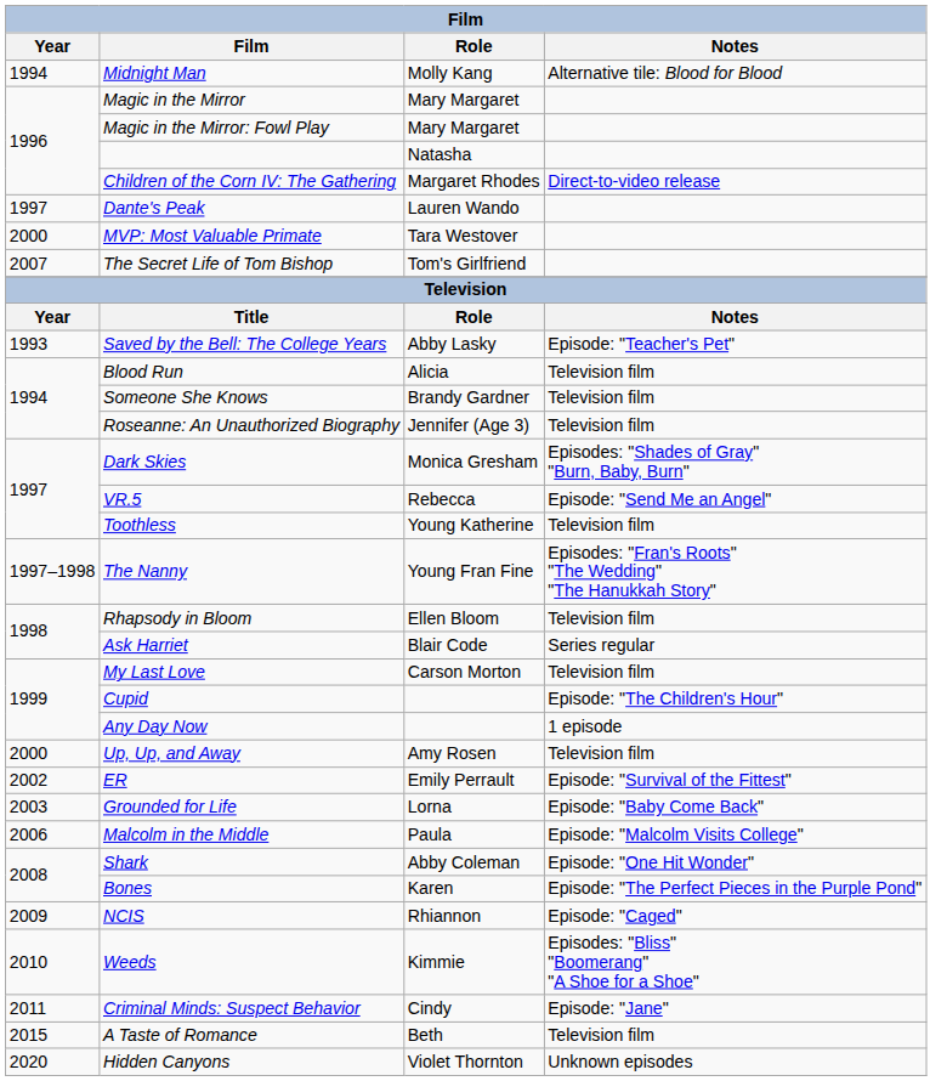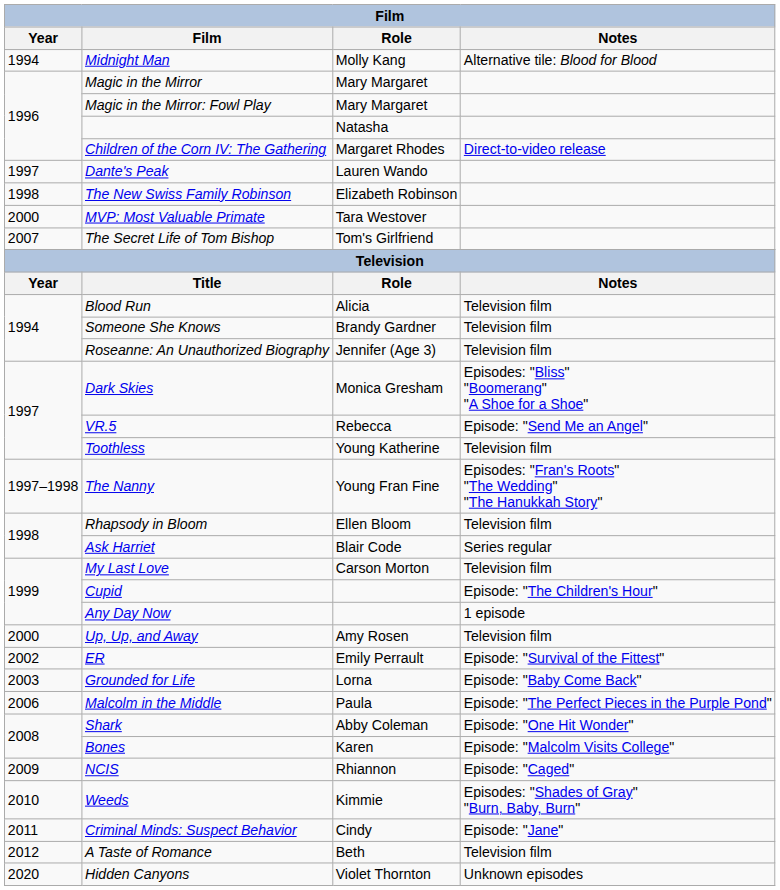 <table class="wikitable" style="font-size: 90%;">
 <tr>
 <th colspan="4" style="background: LightSteelBlue;">Film</th>
 </tr>
 <tr>
 <th>Year</th>
 <th>Film</th>
 <th>Role</th>
 <th>Notes</th>
 </tr>
 <tr>
 <td>1994</td>
 <td><em><a href='#'>Midnight Man</a></em></td>
 <td>Molly Kang</td>
 <td>Alternative tile: <em>Blood for Blood</em></td>
 </tr>
 <tr>
 <td rowspan=4>1996</td>
 <td><em>Magic in the Mirror</em></td>
 <td>Mary Margaret</td>
 <td></td>
 </tr>
 <tr>
 <td><em>Magic in the Mirror: Fowl Play</em></td>
 <td>Mary Margaret</td>
 <td></td>
 </tr>
 <tr>
 <td><em></em></td>
 <td>Natasha</td>
 <td></td>
 </tr>
 <tr>
 <td><em><a href='#'>Children of the Corn IV: The Gathering</a></em></td>
 <td>Margaret Rhodes</td>
 <td><a href='#'>Direct-to-video release</a></td>
 </tr>
 <tr>
 <td>1997</td>
 <td><em><a href='#'>Dante's Peak</a></em></td>
 <td>Lauren Wando</td>
 <td></td>
 </tr>
 <tr>
+<td>1998</td>
+<td><em><a href='#'>The New Swiss Family Robinson</a></em></td>
+<td>Elizabeth Robinson</td>
+<td></td>
+</tr>
+<tr>
 <td>2000</td>
 <td><em><a href='#'>MVP: Most Valuable Primate</a></em></td>
 <td>Tara Westover</td>
 <td></td>
 </tr>
 <tr>
 <td>2007</td>
 <td><em>The Secret Life of Tom Bishop</em></td>
 <td>Tom's Girlfriend</td>
 <td></td>
 </tr>
 <tr>
 </tr>
 <tr>
 <th colspan="4" style="background: LightSteelBlue;">Television</th>
 </tr>
 <tr>
 <th>Year</th>
 <th>Title</th>
 <th>Role</th>
 <th>Notes</th>
 </tr>
 <tr>
-<td>1993</td>
-<td><em><a href='#'>Saved by the Bell: The College Years</a></em></td>
-<td>Abby Lasky</td>
-<td>Episode: "<a href='#'>Teacher's Pet</a>"</td>
-</tr>
-<tr>
 <td rowspan=3>1994</td>
 <td><em>Blood Run</em></td>
 <td>Alicia</td>
 <td>Television film</td>
 </tr>
 <tr>
 <td><em>Someone She Knows</em></td>
 <td>Brandy Gardner</td>
 <td>Television film</td>
 </tr>
 <tr>
 <td><em>Roseanne: An Unauthorized Biography</em></td>
 <td>Jennifer (Age 3)</td>
 <td>Television film</td>
 </tr>
 <tr>
 <td rowspan=3>1997</td>
 <td><em><a href='#'>Dark Skies</a></em></td>
 <td>Monica Gresham</td>
-<td>Episodes: "<a href='#'>Shades of Gray</a>"<br>"<a href='#'>Burn, Baby, Burn</a>"</td>
+<td>Episodes: "<a href='#'>Bliss</a>"<br>"<a href='#'>Boomerang</a>"<br>"<a href='#'>A Shoe for a Shoe</a>"</td>
 </tr>
 <tr>
 <td><em><a href='#'>VR.5</a></em></td>
 <td>Rebecca</td>
 <td>Episode: "<a href='#'>Send Me an Angel</a>"</td>
 </tr>
 <tr>
 <td><em><a href='#'>Toothless</a></em></td>
 <td>Young Katherine</td>
 <td>Television film</td>
 </tr>
 <tr>
 <td>1997–1998</td>
 <td><em><a href='#'>The Nanny</a></em></td>
 <td>Young Fran Fine</td>
 <td>Episodes: "<a href='#'>Fran's Roots</a>"<br>"<a href='#'>The Wedding</a>"<br>"<a href='#'>The Hanukkah Story</a>"</td>
 </tr>
 <tr>
 <td rowspan=2>1998</td>
 <td><em>Rhapsody in Bloom</em></td>
 <td>Ellen Bloom</td>
 <td>Television film</td>
 </tr>
 <tr>
 <td><em><a href='#'>Ask Harriet</a></em></td>
 <td>Blair Code</td>
 <td>Series regular</td>
 </tr>
 <tr>
 <td rowspan=3>1999</td>
 <td><em><a href='#'>My Last Love</a></em></td>
 <td>Carson Morton</td>
 <td>Television film</td>
 </tr>
 <tr>
 <td><em><a href='#'>Cupid</a></em></td>
 <td></td>
 <td>Episode: "<a href='#'>The Children's Hour</a>"</td>
 </tr>
 <tr>
 <td><em><a href='#'>Any Day Now</a></em></td>
 <td></td>
 <td>1 episode</td>
 </tr>
 <tr>
 <td>2000</td>
 <td><em><a href='#'>Up, Up, and Away</a></em></td>
 <td>Amy Rosen</td>
 <td>Television film</td>
 </tr>
 <tr>
 <td>2002</td>
 <td><em><a href='#'>ER</a></em></td>
 <td>Emily Perrault</td>
 <td>Episode: "<a href='#'>Survival of the Fittest</a>"</td>
 </tr>
 <tr>
 <td>2003</td>
 <td><em><a href='#'>Grounded for Life</a></em></td>
 <td>Lorna</td>
 <td>Episode: "<a href='#'>Baby Come Back</a>"</td>
 </tr>
 <tr>
 <td>2006</td>
 <td><em><a href='#'>Malcolm in the Middle</a></em></td>
 <td>Paula</td>
-<td>Episode: "<a href='#'>Malcolm Visits College</a>"</td>
+<td>Episode: "<a href='#'>The Perfect Pieces in the Purple Pond</a>"</td>
 </tr>
 <tr>
 <td rowspan=2>2008</td>
 <td><em><a href='#'>Shark</a></em></td>
 <td>Abby Coleman</td>
 <td>Episode: "<a href='#'>One Hit Wonder</a>"</td>
 </tr>
 <tr>
 <td><em><a href='#'>Bones</a></em></td>
 <td>Karen</td>
-<td>Episode: "<a href='#'>The Perfect Pieces in the Purple Pond</a>"</td>
+<td>Episode: "<a href='#'>Malcolm Visits College</a>"</td>
 </tr>
 <tr>
 <td>2009</td>
 <td><em><a href='#'>NCIS</a></em></td>
 <td>Rhiannon</td>
 <td>Episode: "<a href='#'>Caged</a>"</td>
 </tr>
 <tr>
 <td>2010</td>
 <td><em><a href='#'>Weeds</a></em></td>
 <td>Kimmie</td>
-<td>Episodes: "<a href='#'>Bliss</a>"<br>"<a href='#'>Boomerang</a>"<br>"<a href='#'>A Shoe for a Shoe</a>"</td>
+<td>Episodes: "<a href='#'>Shades of Gray</a>"<br>"<a href='#'>Burn, Baby, Burn</a>"</td>
 </tr>
 <tr>
 <td>2011</td>
 <td><em><a href='#'>Criminal Minds: Suspect Behavior</a></em></td>
 <td>Cindy</td>
 <td>Episode: "<a href='#'>Jane</a>"</td>
 </tr>
 <tr>
-<td>2015</td>
+<td>2012</td>
 <td><em>A Taste of Romance</em></td>
 <td>Beth</td>
 <td>Television film</td>
 </tr>
 <tr>
 <td>2020</td>
 <td><em>Hidden Canyons</em></td>
 <td>Violet Thornton</td>
 <td>Unknown episodes</td>
 </tr>
 </table>
